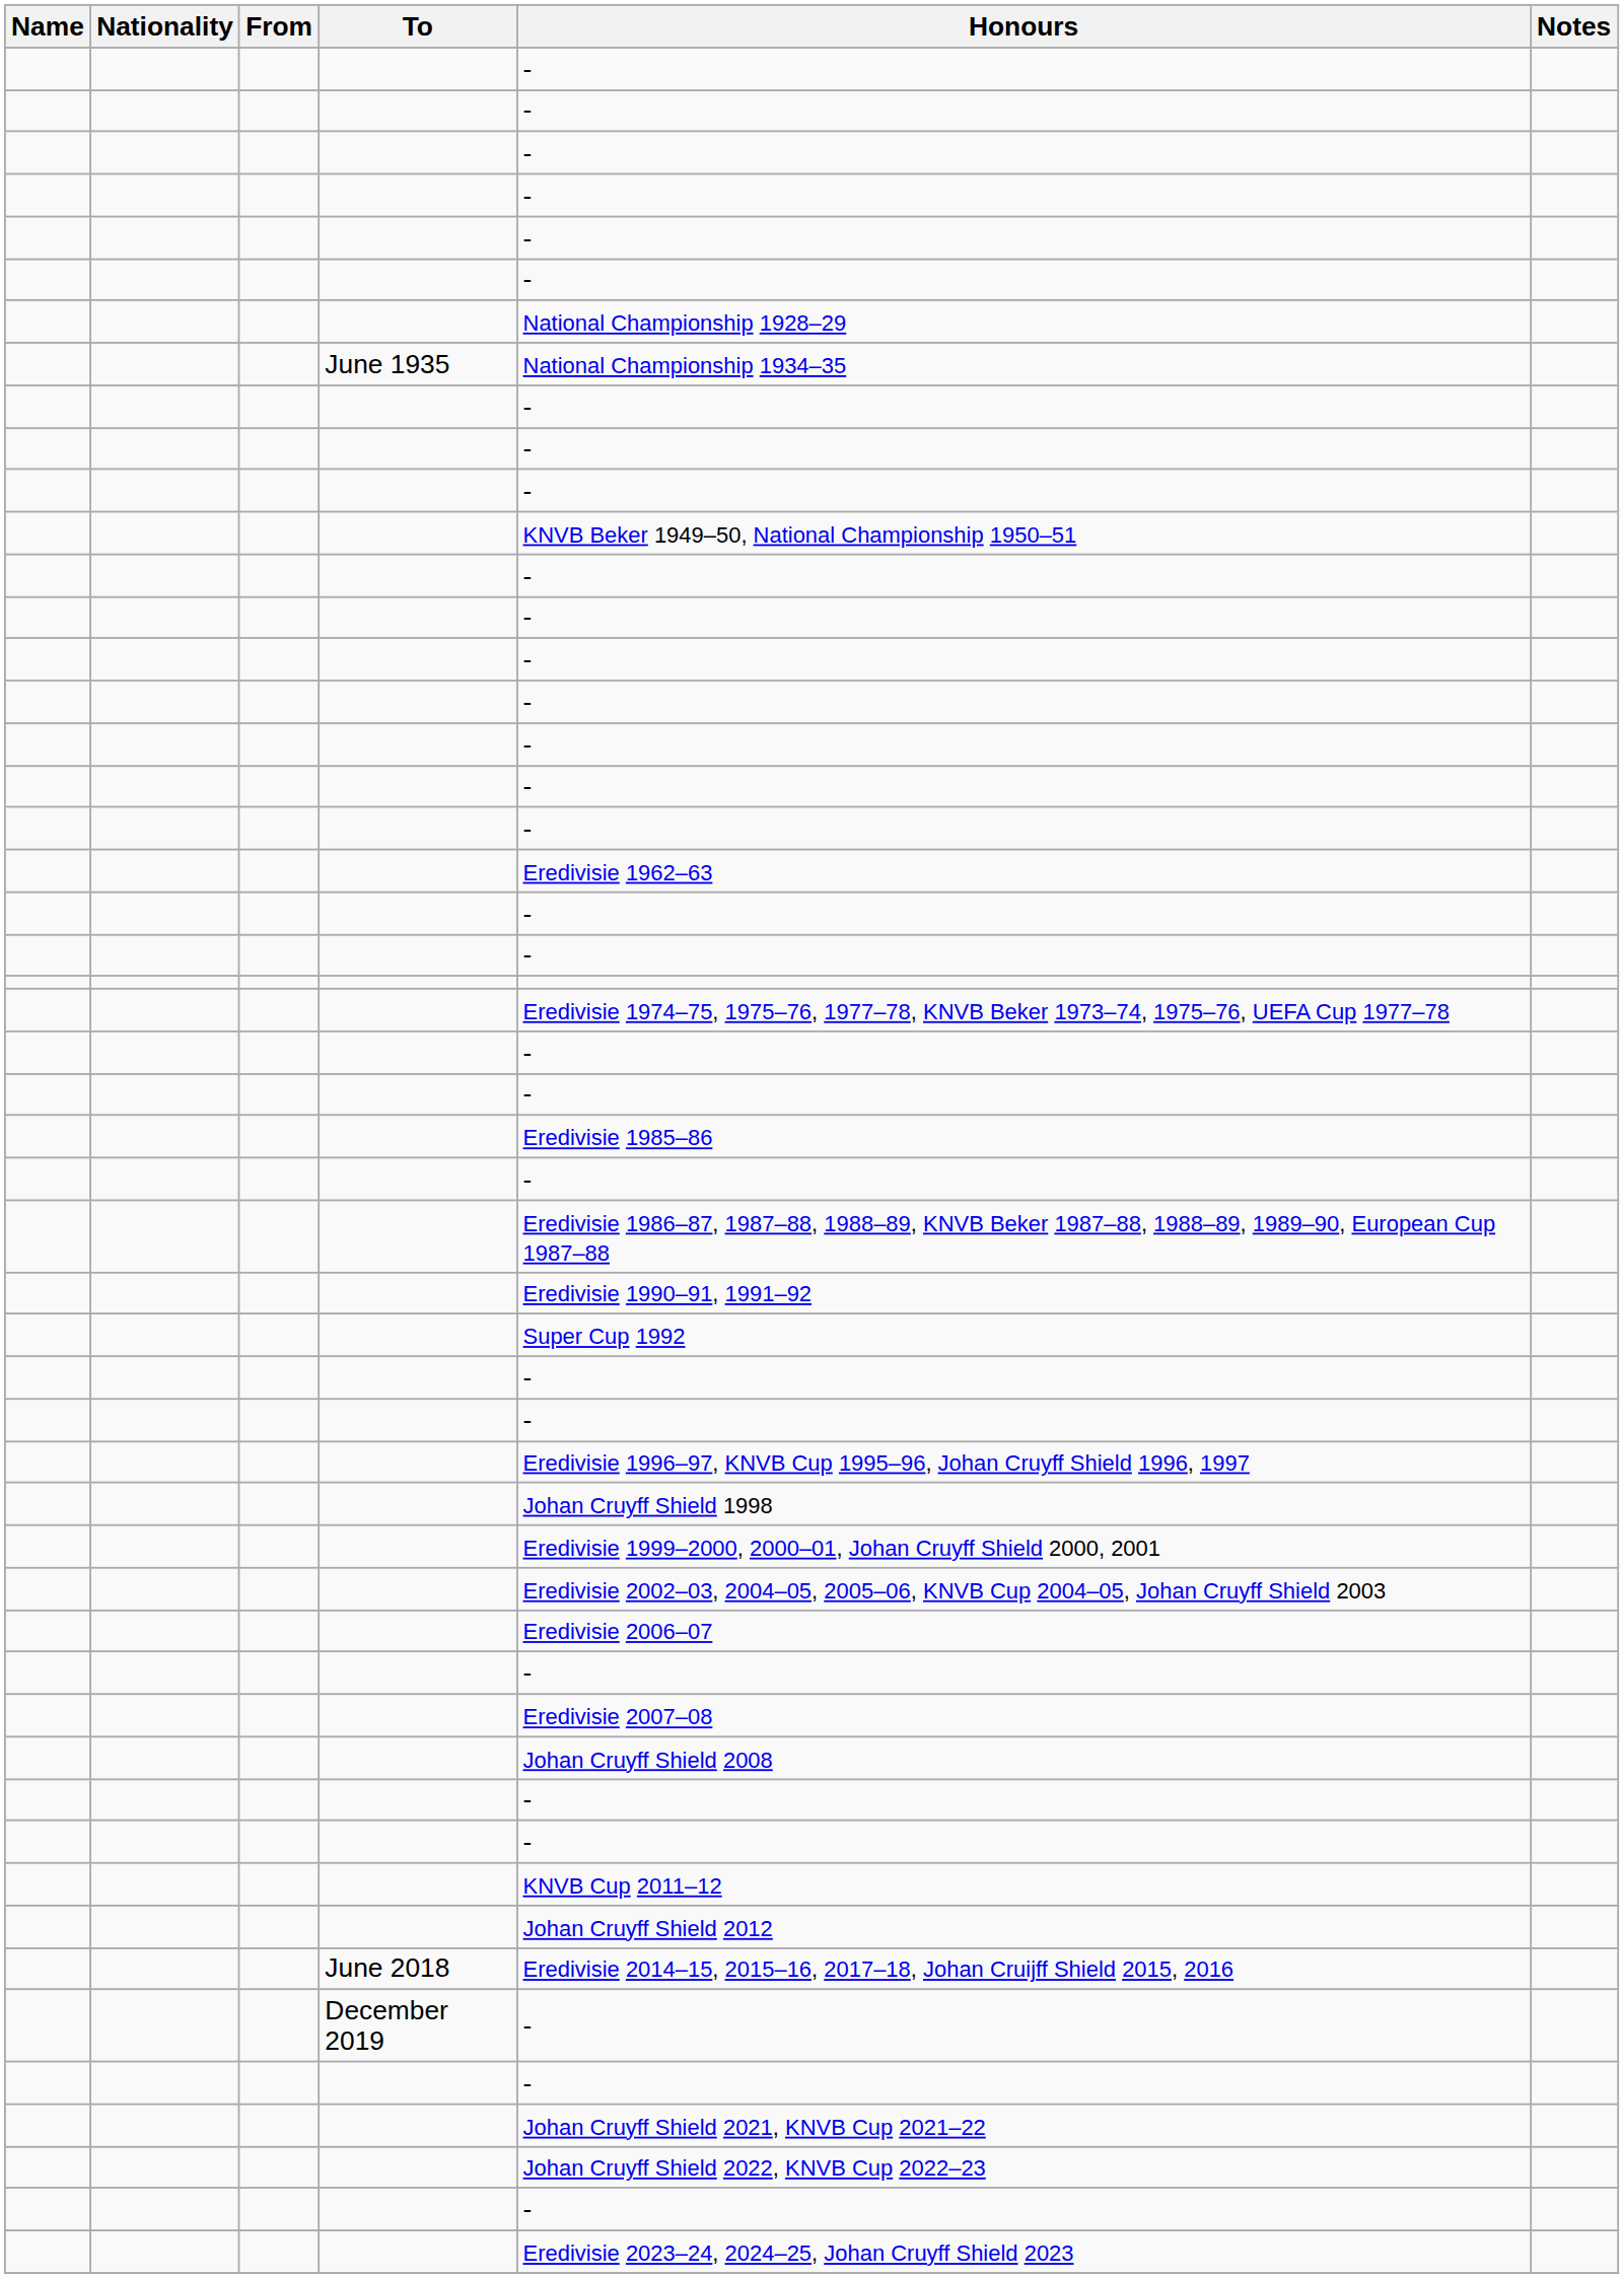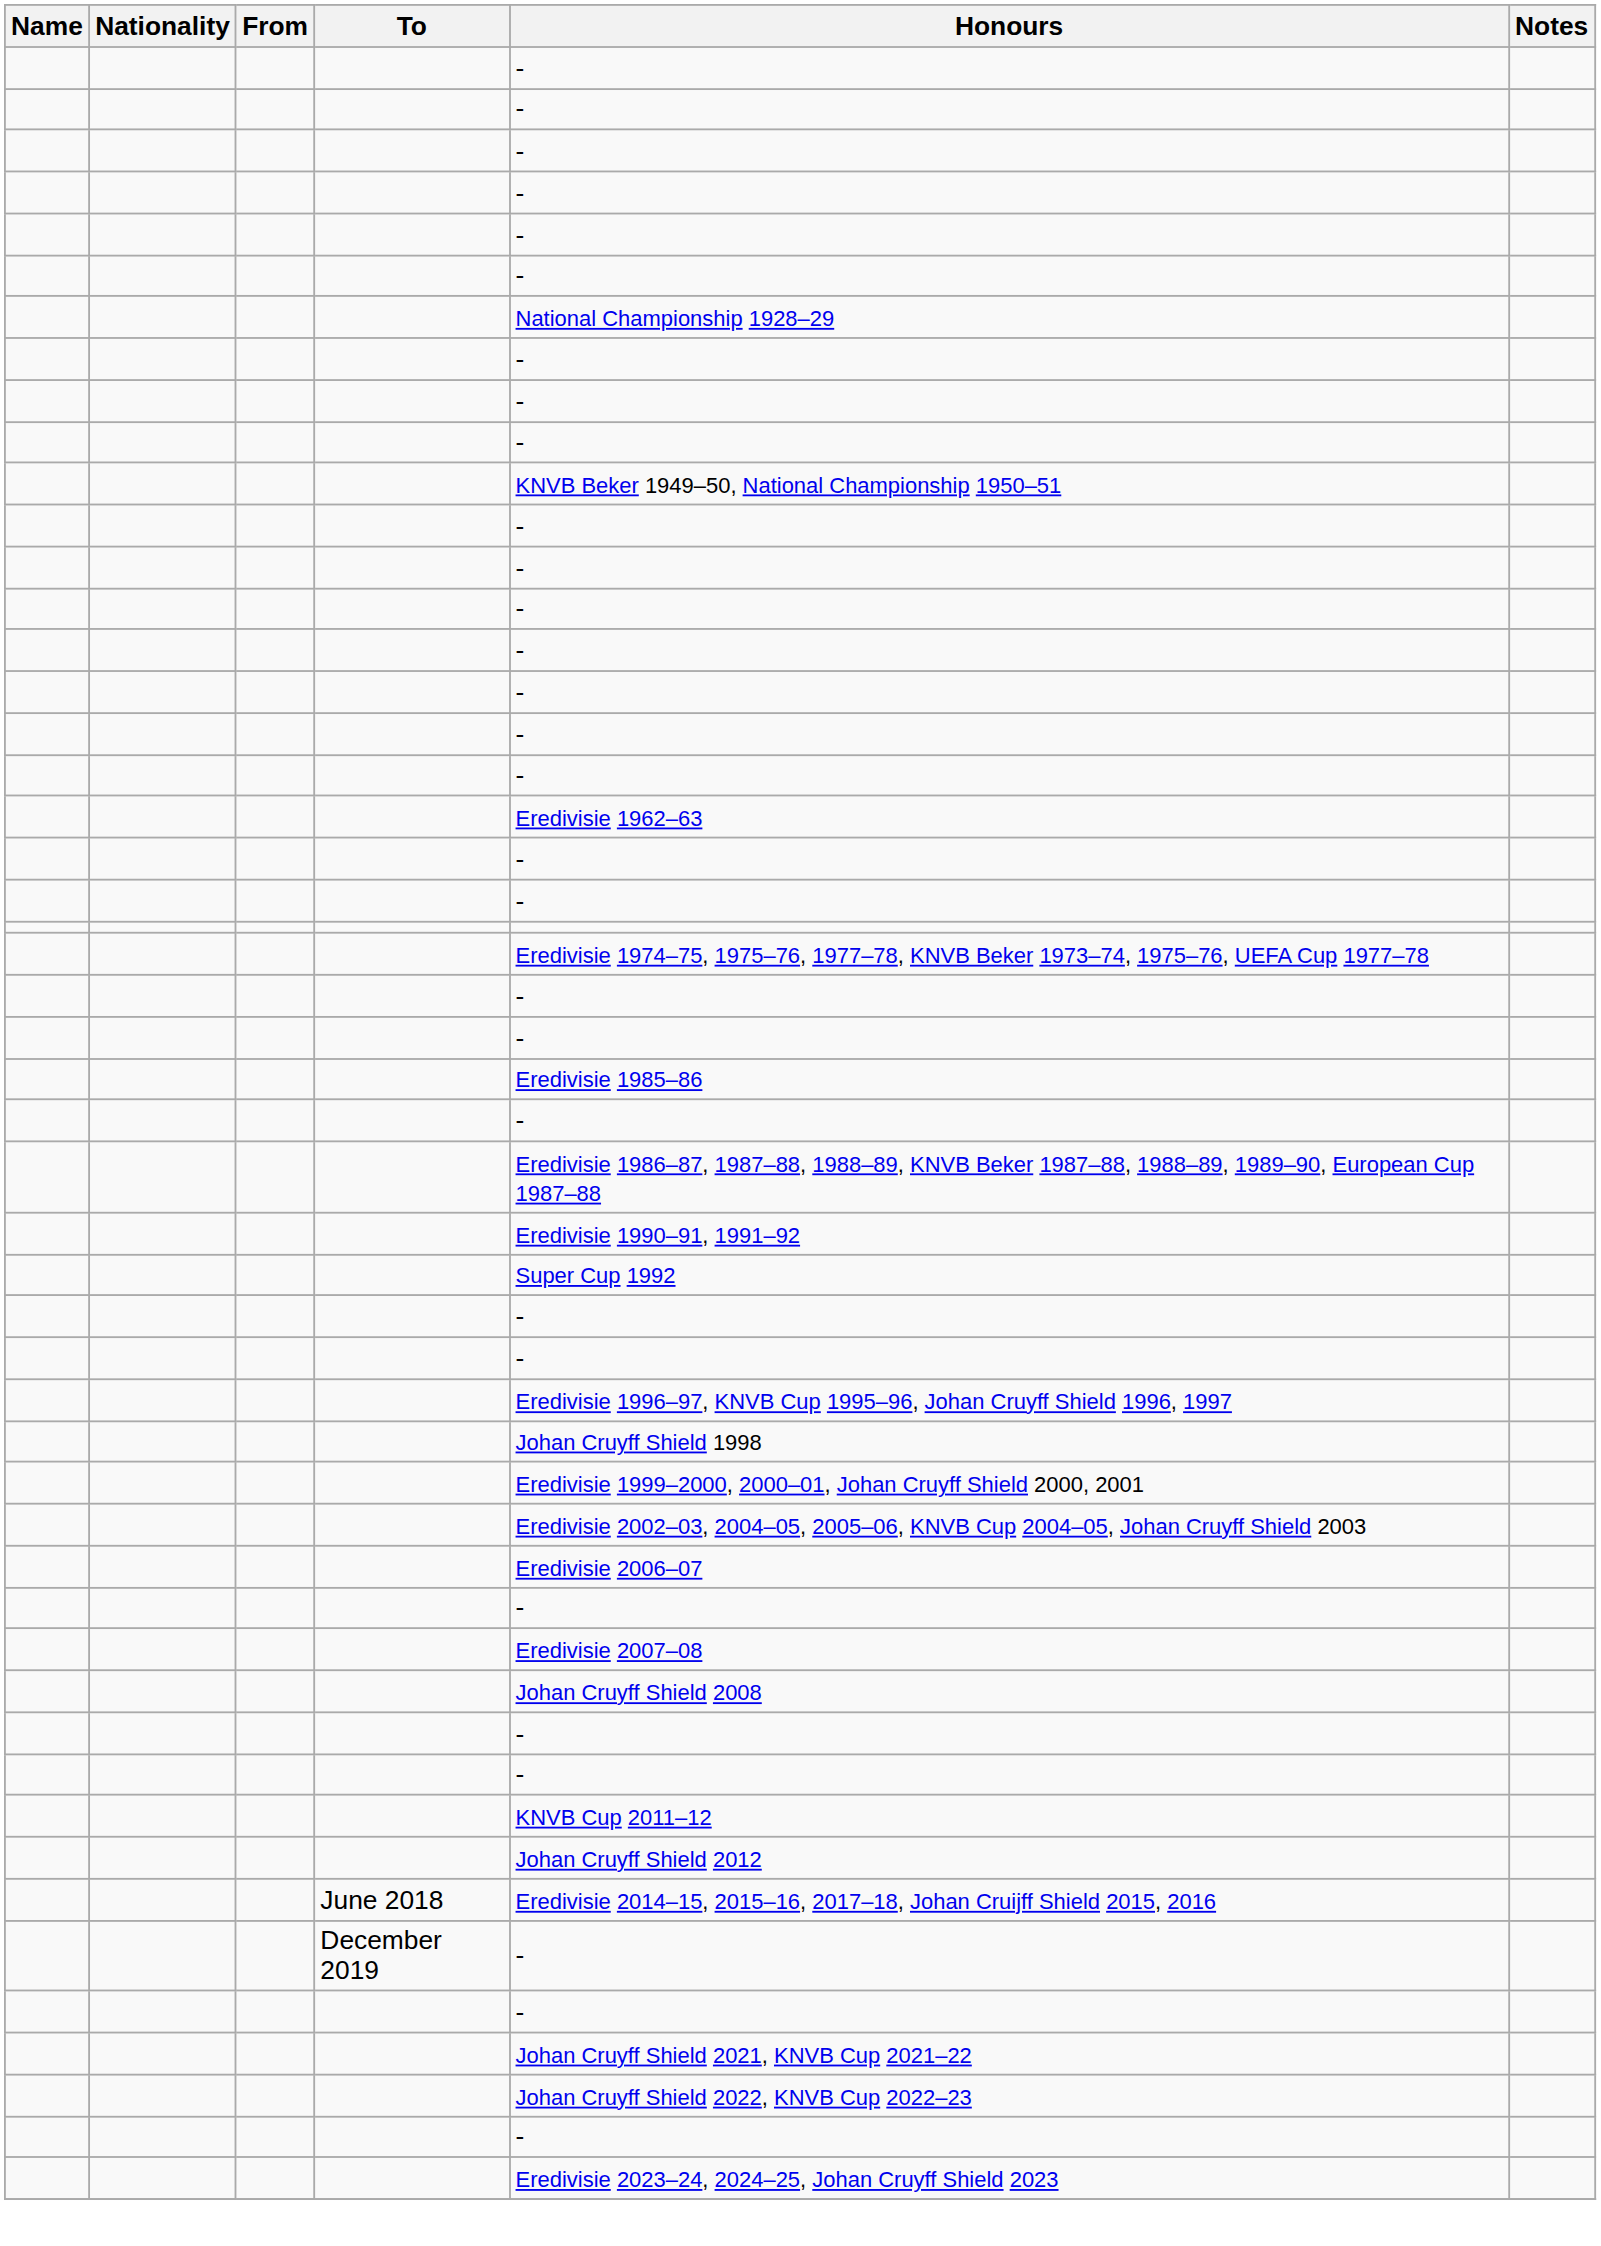 <table class="wikitable sortable" style="font-size: 90%; text-align: left">
 <tr>
 <th>Name</th>
 <th>Nationality</th>
 <th>From</th>
 <th class="unsortable">To</th>
 <th class="unsortable">Honours</th>
 <th class="unsortable">Notes</th>
 </tr>
 <tr>
 <td align=left></td>
 <td></td>
 <td align=left></td>
 <td align=left></td>
 <td align=left>-</td>
 <td></td>
 </tr>
 <tr>
 <td align=left></td>
 <td></td>
 <td align=left></td>
 <td align=left></td>
 <td align=left>-</td>
 <td></td>
 </tr>
 <tr>
 <td align=left></td>
 <td></td>
 <td align=left></td>
 <td align=left></td>
 <td align=left>-</td>
 <td></td>
 </tr>
 <tr>
 <td align=left></td>
 <td></td>
 <td align=left></td>
 <td align=left></td>
 <td align=left>-</td>
 <td></td>
 </tr>
 <tr>
 <td align=left></td>
 <td></td>
 <td align=left></td>
 <td align=left></td>
 <td align=left>-</td>
 <td></td>
 </tr>
 <tr>
 <td align=left></td>
 <td></td>
 <td align=left></td>
 <td align=left></td>
 <td align=left>-</td>
 <td></td>
 </tr>
 <tr>
 <td align=left></td>
 <td></td>
 <td align=left></td>
 <td align=left></td>
 <td align=left><small><a href='#'>National Championship</a> <a href='#'>1928–29</a></small></td>
-<td></td>
-</tr>
-<tr>
-<td align=left></td>
-<td></td>
-<td align=left></td>
-<td style="text-align:left;">June 1935</td>
-<td align=left><small><a href='#'>National Championship</a> <a href='#'>1934–35</a></small></td>
 <td></td>
 </tr>
 <tr>
 <td align=left></td>
 <td></td>
 <td align=left></td>
 <td align=left></td>
 <td align=left>-</td>
 <td></td>
 </tr>
 <tr>
 <td align=left></td>
 <td></td>
 <td align=left></td>
 <td align=left></td>
 <td align=left>-</td>
 <td></td>
 </tr>
 <tr>
 <td align=left></td>
 <td></td>
 <td align=left></td>
 <td align=left></td>
 <td align=left>-</td>
 <td></td>
 </tr>
 <tr>
 <td align=left></td>
 <td></td>
 <td align=left></td>
 <td align=left></td>
 <td align=left><small><a href='#'>KNVB Beker</a> 1949–50, <a href='#'>National Championship</a> <a href='#'>1950–51</a></small></td>
 <td></td>
 </tr>
 <tr>
 <td align=left></td>
 <td></td>
 <td align=left></td>
 <td align=left></td>
 <td align=left>-</td>
 <td></td>
 </tr>
 <tr>
 <td align=left></td>
 <td></td>
 <td align=left></td>
 <td align=left></td>
 <td align=left>-</td>
 <td></td>
 </tr>
 <tr>
 <td align=left></td>
 <td></td>
 <td align=left></td>
 <td align=left></td>
 <td align=left>-</td>
 <td></td>
 </tr>
 <tr>
 <td align=left></td>
 <td></td>
 <td align=left></td>
 <td align=left></td>
 <td align=left>-</td>
 <td></td>
 </tr>
 <tr>
 <td align=left></td>
 <td></td>
 <td align=left></td>
 <td align=left></td>
 <td align=left>-</td>
 <td></td>
 </tr>
 <tr>
 <td align=left></td>
 <td></td>
 <td align=left></td>
 <td align=left></td>
 <td align=left>-</td>
 <td></td>
 </tr>
 <tr>
 <td align=left></td>
 <td></td>
 <td align=left></td>
 <td align=left></td>
 <td align=left>-</td>
 <td></td>
 </tr>
 <tr>
 <td align=left></td>
 <td></td>
 <td align=left></td>
 <td align=left></td>
 <td align=left><small><a href='#'>Eredivisie</a> <a href='#'>1962–63</a></small></td>
 <td></td>
 </tr>
 <tr>
 <td align=left></td>
 <td></td>
 <td align=left></td>
 <td align=left></td>
 <td align=left>-</td>
 <td></td>
 </tr>
 <tr>
 <td align=left></td>
 <td></td>
 <td align=left></td>
 <td align=left></td>
 <td align=left>-</td>
 <td></td>
 </tr>
 <tr>
 <td align=left></td>
 <td></td>
 <td align=left></td>
 <td align=left></td>
 <td align=left></td>
 <td></td>
 </tr>
 <tr>
 <td align=left></td>
 <td></td>
 <td align=left></td>
 <td align=left></td>
 <td align=left><small><a href='#'>Eredivisie</a> <a href='#'>1974–75</a>, <a href='#'>1975–76</a>, <a href='#'>1977–78</a>, <a href='#'>KNVB Beker</a> <a href='#'>1973–74</a>, <a href='#'>1975–76</a>, <a href='#'>UEFA Cup</a> <a href='#'>1977–78</a></small></td>
 <td></td>
 </tr>
 <tr>
 <td align=left></td>
 <td></td>
 <td align=left></td>
 <td align=left></td>
 <td align=left>-</td>
 <td></td>
 </tr>
 <tr>
 <td align=left></td>
 <td></td>
 <td align=left></td>
 <td align=left></td>
 <td align=left>-</td>
 <td></td>
 </tr>
 <tr>
 <td align=left></td>
 <td></td>
 <td align=left></td>
 <td align=left></td>
 <td align=left><small><a href='#'>Eredivisie</a> <a href='#'>1985–86</a></small></td>
 <td></td>
 </tr>
 <tr>
 <td align=left></td>
 <td></td>
 <td align=left></td>
 <td align=left></td>
 <td align=left>-</td>
 <td></td>
 </tr>
 <tr>
 <td align=left></td>
 <td></td>
 <td align=left></td>
 <td align=left></td>
 <td align=left><small><a href='#'>Eredivisie</a> <a href='#'>1986–87</a>, <a href='#'>1987–88</a>, <a href='#'>1988–89</a>, <a href='#'>KNVB Beker</a> <a href='#'>1987–88</a>, <a href='#'>1988–89</a>, <a href='#'>1989–90</a>, <a href='#'>European Cup</a> <a href='#'>1987–88</a></small></td>
 <td></td>
 </tr>
 <tr>
 <td align=left></td>
 <td></td>
 <td align=left></td>
 <td align=left></td>
 <td align=left><small><a href='#'>Eredivisie</a> <a href='#'>1990–91</a>, <a href='#'>1991–92</a></small></td>
 <td></td>
 </tr>
 <tr>
 <td align=left></td>
 <td></td>
 <td align=left></td>
 <td align=left></td>
 <td align=left><small><a href='#'>Super Cup</a> <a href='#'>1992</a></small></td>
 <td></td>
 </tr>
 <tr>
 <td align=left></td>
 <td></td>
 <td align=left></td>
 <td align=left></td>
 <td align=left>-</td>
 <td></td>
 </tr>
 <tr>
 <td align=left></td>
 <td></td>
 <td align=left></td>
 <td align=left></td>
 <td align=left>-</td>
 <td></td>
 </tr>
 <tr>
 <td align=left></td>
 <td></td>
 <td align=left></td>
 <td align=left></td>
 <td align=left><small><a href='#'>Eredivisie</a> <a href='#'>1996–97</a>, <a href='#'>KNVB Cup</a> <a href='#'>1995–96</a>, <a href='#'>Johan Cruyff Shield</a> <a href='#'>1996</a>, <a href='#'>1997</a></small></td>
 <td></td>
 </tr>
 <tr>
 <td align=left></td>
 <td></td>
 <td align=left></td>
 <td align=left></td>
 <td align=left><small><a href='#'>Johan Cruyff Shield</a> 1998</small></td>
 <td></td>
 </tr>
 <tr>
 <td align=left></td>
 <td></td>
 <td align=left></td>
 <td align=left></td>
 <td align=left><small><a href='#'>Eredivisie</a> <a href='#'>1999–2000</a>, <a href='#'>2000–01</a>, <a href='#'>Johan Cruyff Shield</a> 2000, 2001</small></td>
 <td></td>
 </tr>
 <tr>
 <td align=left></td>
 <td></td>
 <td align=left></td>
 <td align=left></td>
 <td align=left><small><a href='#'>Eredivisie</a> <a href='#'>2002–03</a>, <a href='#'>2004–05</a>, <a href='#'>2005–06</a>, <a href='#'>KNVB Cup</a> <a href='#'>2004–05</a>, <a href='#'>Johan Cruyff Shield</a> 2003</small></td>
 <td></td>
 </tr>
 <tr>
 <td align=left></td>
 <td></td>
 <td align=left></td>
 <td align=left></td>
 <td align=left><small><a href='#'>Eredivisie</a> <a href='#'>2006–07</a></small></td>
 <td></td>
 </tr>
 <tr>
 <td align=left></td>
 <td></td>
 <td align=left></td>
 <td align=left></td>
 <td align=left>-</td>
 <td></td>
 </tr>
 <tr>
 <td align=left></td>
 <td></td>
 <td align=left></td>
 <td align=left></td>
 <td align=left><small><a href='#'>Eredivisie</a> <a href='#'>2007–08</a></small></td>
 <td></td>
 </tr>
 <tr>
 <td align=left></td>
 <td></td>
 <td align=left></td>
 <td align=left></td>
 <td align=left><small><a href='#'>Johan Cruyff Shield</a> <a href='#'>2008</a></small></td>
 <td></td>
 </tr>
 <tr>
 <td align=left></td>
 <td></td>
 <td align=left></td>
 <td align=left></td>
 <td align=left>-</td>
 <td></td>
 </tr>
 <tr>
 <td align=left></td>
 <td></td>
 <td align=left></td>
 <td align=left></td>
 <td align=left>-</td>
 <td></td>
 </tr>
 <tr>
 <td align=left></td>
 <td></td>
 <td align=left></td>
 <td align=left></td>
 <td align=left><small><a href='#'>KNVB Cup</a> <a href='#'>2011–12</a></small></td>
 <td></td>
 </tr>
 <tr>
 <td align=left></td>
 <td></td>
 <td align=left></td>
 <td align=left></td>
 <td align=left><small><a href='#'>Johan Cruyff Shield</a> <a href='#'>2012</a></small></td>
 <td></td>
 </tr>
 <tr>
 <td align=left></td>
 <td></td>
 <td align=left></td>
 <td align=left>June 2018</td>
 <td align=left><small><a href='#'>Eredivisie</a> <a href='#'>2014–15</a>, <a href='#'>2015–16</a>, <a href='#'>2017–18</a>, <a href='#'>Johan Cruijff Shield</a> <a href='#'>2015</a>, <a href='#'>2016</a></small></td>
 <td></td>
 </tr>
 <tr>
 <td align=left></td>
 <td></td>
 <td align=left></td>
 <td align=left>December 2019</td>
 <td align=left>-</td>
 <td></td>
 </tr>
 <tr>
 <td align=left></td>
 <td></td>
 <td align=left></td>
 <td align=left></td>
 <td align=left>-</td>
 <td></td>
 </tr>
 <tr>
 <td align=left></td>
 <td></td>
 <td align=left></td>
 <td align=left></td>
 <td align=left><small><a href='#'>Johan Cruyff Shield</a> <a href='#'>2021</a>, <a href='#'>KNVB Cup</a> <a href='#'>2021–22</a></small></td>
 <td></td>
 </tr>
 <tr>
 <td align=left></td>
 <td></td>
 <td align=left></td>
 <td align=left></td>
 <td align=left><small><a href='#'>Johan Cruyff Shield</a> <a href='#'>2022</a>, <a href='#'>KNVB Cup</a> <a href='#'>2022–23</a></small></td>
 <td></td>
 </tr>
 <tr>
 <td align=left></td>
 <td></td>
 <td align=left></td>
 <td align=left></td>
 <td align=left>-</td>
 <td></td>
 </tr>
 <tr>
 <td align=left></td>
 <td></td>
 <td align=left></td>
 <td align=left></td>
 <td align=left><small><a href='#'>Eredivisie</a> <a href='#'>2023–24</a>, <a href='#'>2024–25</a>, <a href='#'>Johan Cruyff Shield</a> <a href='#'>2023</a></small></td>
 <td></td>
 </tr>
 <tr>
 </tr>
 </table>
